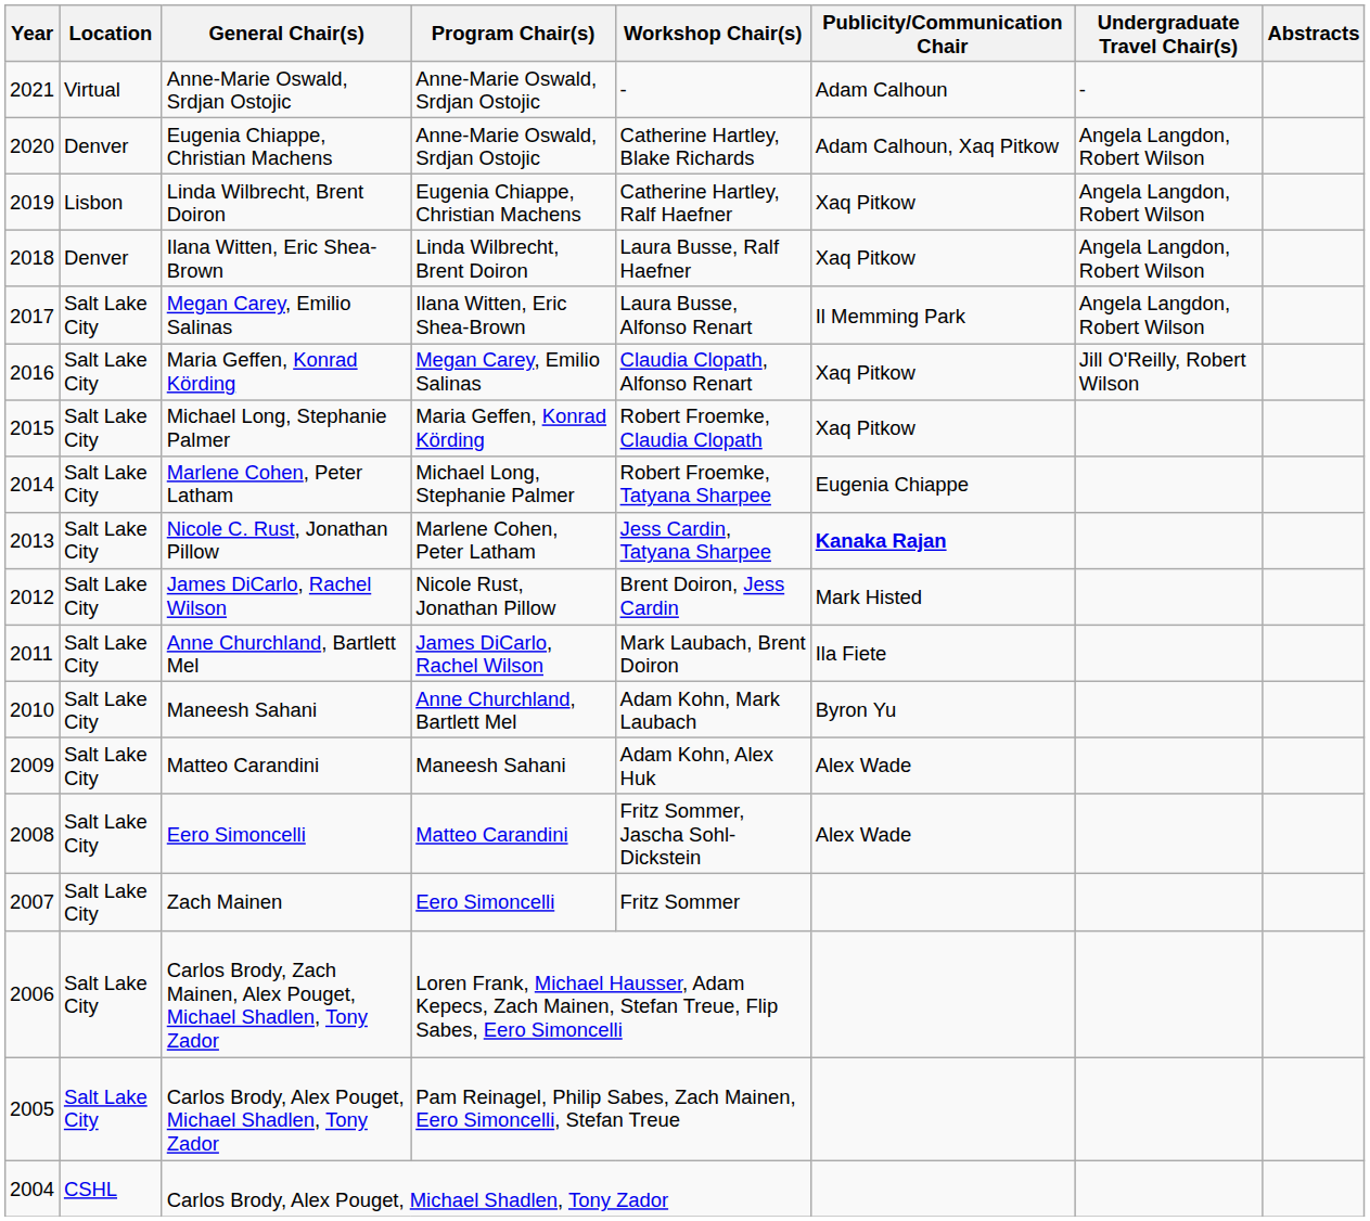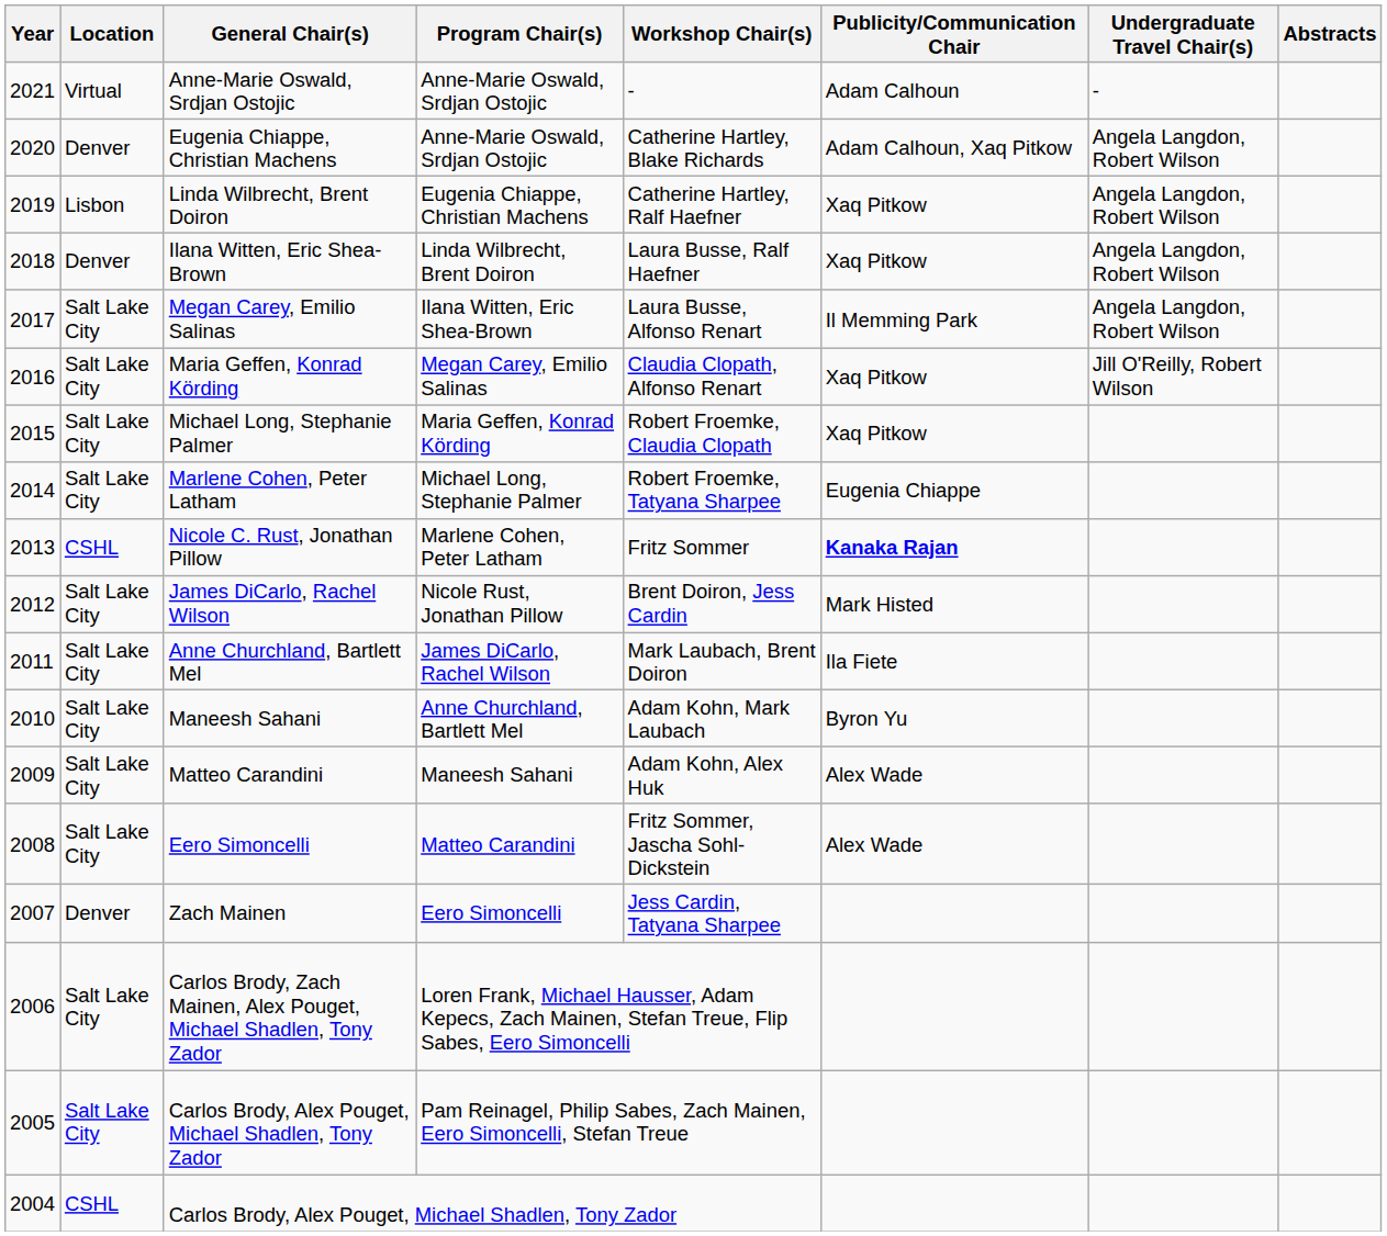 <table class="wikitable" style="font-size:80%">
 <tr>
 <th>Year</th>
 <th>Location</th>
 <th>General Chair(s)</th>
 <th>Program Chair(s)</th>
 <th>Workshop Chair(s)</th>
 <th>Publicity/Communication Chair</th>
 <th>Undergraduate Travel Chair(s)</th>
 <th>Abstracts</th>
 </tr>
 <tr>
 <td>2021</td>
 <td>Virtual</td>
 <td>Anne-Marie Oswald, Srdjan Ostojic</td>
 <td>Anne-Marie Oswald, Srdjan Ostojic</td>
 <td>-</td>
 <td>Adam Calhoun</td>
 <td>-</td>
 <td></td>
 </tr>
 <tr>
 <td>2020</td>
 <td>Denver</td>
 <td>Eugenia Chiappe, Christian Machens</td>
 <td>Anne-Marie Oswald, Srdjan Ostojic</td>
 <td>Catherine Hartley, Blake Richards</td>
 <td>Adam Calhoun, Xaq Pitkow</td>
 <td>Angela Langdon, Robert Wilson</td>
 <td></td>
 </tr>
 <tr>
 <td>2019</td>
 <td>Lisbon</td>
 <td>Linda Wilbrecht, Brent Doiron</td>
 <td>Eugenia Chiappe, Christian Machens</td>
 <td>Catherine Hartley, Ralf Haefner</td>
 <td>Xaq Pitkow</td>
 <td>Angela Langdon, Robert Wilson</td>
 <td></td>
 </tr>
 <tr>
 <td>2018</td>
 <td>Denver</td>
 <td>Ilana Witten, Eric Shea-Brown</td>
 <td>Linda Wilbrecht, Brent Doiron</td>
 <td>Laura Busse, Ralf Haefner</td>
 <td>Xaq Pitkow</td>
 <td>Angela Langdon, Robert Wilson</td>
 <td></td>
 </tr>
 <tr>
 <td>2017</td>
 <td>Salt Lake City</td>
 <td><a href='#'>Megan Carey</a>, Emilio Salinas</td>
 <td>Ilana Witten, Eric Shea-Brown</td>
 <td>Laura Busse, Alfonso Renart</td>
 <td>Il Memming Park</td>
 <td>Angela Langdon, Robert Wilson</td>
 <td></td>
 </tr>
 <tr>
 <td>2016</td>
 <td>Salt Lake City</td>
 <td>Maria Geffen, <a href='#'>Konrad Körding</a></td>
 <td><a href='#'>Megan Carey</a>, Emilio Salinas</td>
 <td><a href='#'>Claudia Clopath</a>, Alfonso Renart</td>
 <td>Xaq Pitkow</td>
 <td>Jill O'Reilly, Robert Wilson</td>
 <td></td>
 </tr>
 <tr>
 <td>2015</td>
 <td>Salt Lake City</td>
 <td>Michael Long, Stephanie Palmer</td>
 <td>Maria Geffen, <a href='#'>Konrad Körding</a></td>
 <td>Robert Froemke, <a href='#'>Claudia Clopath</a></td>
 <td>Xaq Pitkow</td>
 <td></td>
 <td></td>
 </tr>
 <tr>
 <td>2014</td>
 <td>Salt Lake City</td>
 <td><a href='#'>Marlene Cohen</a>, Peter Latham</td>
 <td>Michael Long, Stephanie Palmer</td>
 <td>Robert Froemke, <a href='#'>Tatyana Sharpee</a></td>
 <td>Eugenia Chiappe</td>
 <td></td>
 <td></td>
 </tr>
 <tr>
 <td>2013</td>
-<td>Salt Lake City</td>
+<td><a href='#'>CSHL</a></td>
 <td><a href='#'>Nicole C. Rust</a>, Jonathan Pillow</td>
 <td>Marlene Cohen, Peter Latham</td>
-<td><a href='#'>Jess Cardin</a>, <a href='#'>Tatyana Sharpee</a></td>
+<td>Fritz Sommer</td>
 <td><strong><a href='#'>Kanaka Rajan</a></strong></td>
 <td></td>
 <td></td>
 </tr>
 <tr>
 <td>2012</td>
 <td>Salt Lake City</td>
 <td><a href='#'>James DiCarlo</a>, <a href='#'>Rachel Wilson</a></td>
 <td>Nicole Rust, Jonathan Pillow</td>
 <td>Brent Doiron, <a href='#'>Jess Cardin</a></td>
 <td>Mark Histed</td>
 <td></td>
 <td></td>
 </tr>
 <tr>
 <td>2011</td>
 <td>Salt Lake City</td>
 <td><a href='#'>Anne Churchland</a>, Bartlett Mel</td>
 <td><a href='#'>James DiCarlo</a>, <a href='#'>Rachel Wilson</a></td>
 <td>Mark Laubach, Brent Doiron</td>
 <td>Ila Fiete</td>
 <td></td>
 <td></td>
 </tr>
 <tr>
 <td>2010</td>
 <td>Salt Lake City</td>
 <td>Maneesh Sahani</td>
 <td><a href='#'>Anne Churchland</a>, Bartlett Mel</td>
 <td>Adam Kohn, Mark Laubach</td>
 <td>Byron Yu</td>
 <td></td>
 <td></td>
 </tr>
 <tr>
 <td>2009</td>
 <td>Salt Lake City</td>
 <td>Matteo Carandini</td>
 <td>Maneesh Sahani</td>
 <td>Adam Kohn, Alex Huk</td>
 <td>Alex Wade</td>
 <td></td>
 <td></td>
 </tr>
 <tr>
 <td>2008</td>
 <td>Salt Lake City</td>
 <td><a href='#'>Eero Simoncelli</a></td>
 <td><a href='#'>Matteo Carandini</a></td>
 <td>Fritz Sommer, Jascha Sohl-Dickstein</td>
 <td>Alex Wade</td>
 <td></td>
 <td></td>
 </tr>
 <tr>
 <td>2007</td>
-<td>Salt Lake City</td>
+<td>Denver</td>
 <td>Zach Mainen</td>
 <td><a href='#'>Eero Simoncelli</a></td>
-<td>Fritz Sommer</td>
+<td><a href='#'>Jess Cardin</a>, <a href='#'>Tatyana Sharpee</a></td>
 <td></td>
 <td></td>
 <td></td>
 </tr>
 <tr>
 <td>2006</td>
 <td>Salt Lake City</td>
 <td><br>Carlos Brody, Zach Mainen, Alex Pouget, <a href='#'>Michael Shadlen</a>, <a href='#'>Tony Zador</a></td>
 <td colspan="2"><br>Loren Frank, <a href='#'>Michael Hausser</a>, Adam Kepecs, Zach Mainen, Stefan Treue, Flip Sabes, <a href='#'>Eero Simoncelli</a></td>
 <td></td>
 <td></td>
 <td></td>
 </tr>
 <tr>
 <td>2005</td>
 <td><a href='#'>Salt Lake City</a></td>
 <td><br>Carlos Brody, Alex Pouget, <a href='#'>Michael Shadlen</a>, <a href='#'>Tony Zador</a></td>
 <td colspan="2">Pam Reinagel, Philip Sabes, Zach Mainen, <a href='#'>Eero Simoncelli</a>, Stefan Treue</td>
 <td></td>
 <td></td>
 <td></td>
 </tr>
 <tr>
 <td>2004</td>
 <td><a href='#'>CSHL</a></td>
 <td colspan="3"><br>Carlos Brody, Alex Pouget, <a href='#'>Michael Shadlen</a>, <a href='#'>Tony Zador</a></td>
 <td></td>
 <td></td>
 <td></td>
 </tr>
 </table>
